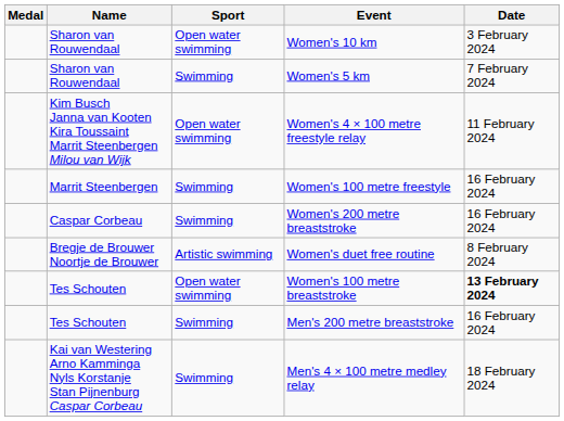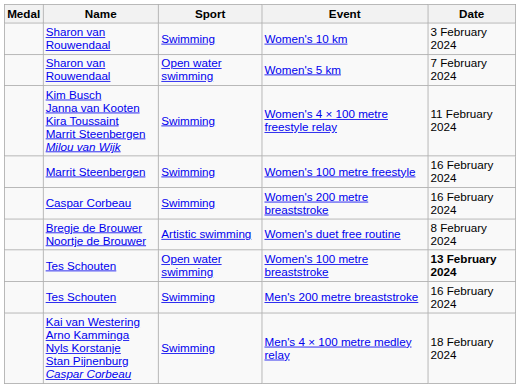 <table class="wikitable sortable" style="font-size:90%; width:50%;">
 <tr>
 <th>Medal</th>
 <th>Name</th>
 <th>Sport</th>
 <th>Event</th>
 <th>Date</th>
 </tr>
 <tr>
 <td></td>
 <td><a href='#'>Sharon van Rouwendaal</a></td>
-<td><a href='#'>Open water swimming</a></td>
+<td><a href='#'>Swimming</a></td>
 <td><a href='#'>Women's 10 km</a></td>
 <td>3 February 2024</td>
 </tr>
 <tr>
 <td></td>
 <td><a href='#'>Sharon van Rouwendaal</a></td>
-<td><a href='#'>Swimming</a></td>
+<td><a href='#'>Open water swimming</a></td>
 <td><a href='#'>Women's 5 km</a></td>
 <td>7 February 2024</td>
 </tr>
 <tr>
 <td></td>
 <td><a href='#'>Kim Busch</a><br><a href='#'>Janna van Kooten</a><br><a href='#'>Kira Toussaint</a><br><a href='#'>Marrit Steenbergen</a><br><em><a href='#'>Milou van Wijk</a></em></td>
-<td><a href='#'>Open water swimming</a></td>
+<td><a href='#'>Swimming</a></td>
 <td><a href='#'>Women's 4 × 100 metre freestyle relay</a></td>
 <td>11 February 2024</td>
 </tr>
 <tr>
 <td></td>
 <td><a href='#'>Marrit Steenbergen</a></td>
 <td><a href='#'>Swimming</a></td>
 <td><a href='#'>Women's 100 metre freestyle</a></td>
 <td>16 February 2024</td>
 </tr>
 <tr>
 <td></td>
 <td><a href='#'>Caspar Corbeau</a></td>
 <td><a href='#'>Swimming</a></td>
 <td><a href='#'>Women's 200 metre breaststroke</a></td>
 <td>16 February 2024</td>
 </tr>
 <tr>
 <td></td>
 <td><a href='#'>Bregje de Brouwer</a><br><a href='#'>Noortje de Brouwer</a></td>
 <td><a href='#'>Artistic swimming</a></td>
 <td><a href='#'>Women's duet free routine</a></td>
 <td>8 February 2024</td>
 </tr>
 <tr>
 <td></td>
 <td><a href='#'>Tes Schouten</a></td>
 <td><a href='#'>Open water swimming</a></td>
 <td><a href='#'>Women's 100 metre breaststroke</a></td>
 <td><strong>13 February 2024</strong></td>
 </tr>
 <tr>
 <td></td>
 <td><a href='#'>Tes Schouten</a></td>
 <td><a href='#'>Swimming</a></td>
 <td><a href='#'>Men's 200 metre breaststroke</a></td>
 <td>16 February 2024</td>
 </tr>
 <tr>
 <td></td>
 <td><a href='#'>Kai van Westering</a><br><a href='#'>Arno Kamminga</a><br><a href='#'>Nyls Korstanje</a><br><a href='#'>Stan Pijnenburg</a><br><em><a href='#'>Caspar Corbeau</a></em></td>
 <td><a href='#'>Swimming</a></td>
 <td><a href='#'>Men's 4 × 100 metre medley relay</a></td>
 <td>18 February 2024</td>
 </tr>
 </table>
